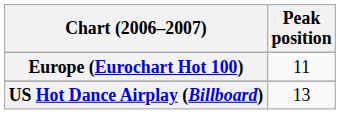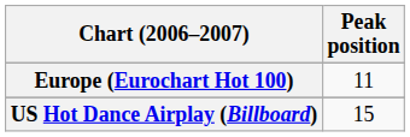 <table class="wikitable sortable plainrowheaders" style="text-align:center">
 <tr>
 <th>Chart (2006–2007)</th>
 <th>Peak<br>position</th>
 </tr>
 <tr>
 </tr>
 <tr>
 </tr>
 <tr>
 </tr>
 <tr>
 <th scope="row">Europe (<a href='#'>Eurochart Hot 100</a>)</th>
 <td>11</td>
 </tr>
 <tr>
 </tr>
 <tr>
 </tr>
 <tr>
 </tr>
 <tr>
 </tr>
 <tr>
 </tr>
 <tr>
 </tr>
 <tr>
 </tr>
 <tr>
 </tr>
 <tr>
 <th scope="row">US <a href='#'>Hot Dance Airplay</a> (<em><a href='#'>Billboard</a></em>)</th>
-<td>13</td>
+<td>15</td>
 </tr>
 </table>
